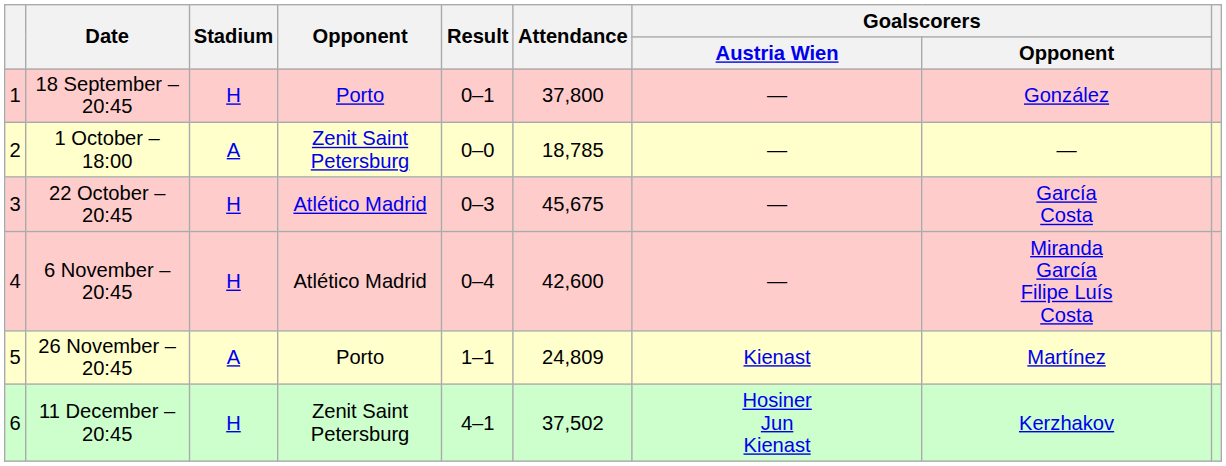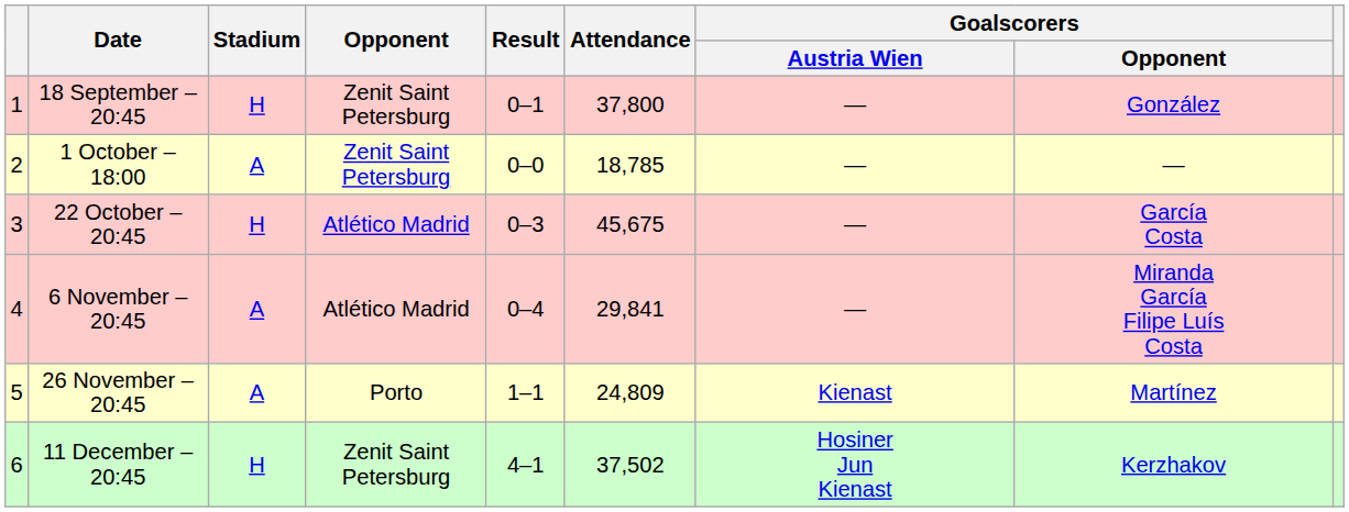 <table class="wikitable" Style="text-align: center;font-size:90%">
 <tr>
 <th rowspan="2"></th>
 <th rowspan="2">Date</th>
 <th rowspan="2">Stadium</th>
 <th rowspan="2">Opponent</th>
 <th rowspan="2">Result</th>
 <th rowspan="2">Attendance</th>
 <th colspan="2">Goalscorers</th>
 <th rowspan="2"></th>
 </tr>
 <tr>
 <th style="width:200px"><a href='#'>Austria Wien</a></th>
 <th style="width:200px">Opponent</th>
 </tr>
 <tr style="background:#fcc">
 <td>1</td>
 <td>18 September – 20:45</td>
 <td><a href='#'>H</a></td>
-<td><a href='#'>Porto</a></td>
+<td>Zenit Saint Petersburg</td>
 <td>0–1</td>
 <td>37,800</td>
 <td>—</td>
 <td><a href='#'>González</a> </td>
 <td></td>
 </tr>
 <tr style="background:#ffc">
 <td>2</td>
 <td>1 October – 18:00</td>
 <td><a href='#'>A</a></td>
 <td><a href='#'>Zenit Saint Petersburg</a></td>
 <td>0–0</td>
 <td>18,785</td>
 <td>—</td>
 <td>—</td>
 <td></td>
 </tr>
 <tr style="background:#fcc">
 <td>3</td>
 <td>22 October – 20:45</td>
 <td><a href='#'>H</a></td>
 <td><a href='#'>Atlético Madrid</a></td>
 <td>0–3</td>
 <td>45,675</td>
 <td>—</td>
 <td><a href='#'>García</a> <br><a href='#'>Costa</a> </td>
 <td></td>
 </tr>
 <tr style="background:#fcc">
 <td>4</td>
 <td>6 November – 20:45</td>
-<td><a href='#'>H</a></td>
+<td><a href='#'>A</a></td>
 <td>Atlético Madrid</td>
 <td>0–4</td>
-<td>42,600</td>
+<td>29,841</td>
 <td>—</td>
 <td><a href='#'>Miranda</a> <br><a href='#'>García</a> <br><a href='#'>Filipe Luís</a> <br><a href='#'>Costa</a> </td>
 <td></td>
 </tr>
 <tr style="background:#ffc">
 <td>5</td>
 <td>26 November – 20:45</td>
 <td><a href='#'>A</a></td>
 <td>Porto</td>
 <td>1–1</td>
 <td>24,809</td>
 <td><a href='#'>Kienast</a> </td>
 <td><a href='#'>Martínez</a> </td>
 <td></td>
 </tr>
 <tr style="background:#cfc">
 <td>6</td>
 <td>11 December – 20:45</td>
 <td><a href='#'>H</a></td>
 <td>Zenit Saint Petersburg</td>
 <td>4–1</td>
 <td>37,502</td>
 <td><a href='#'>Hosiner</a> <br><a href='#'>Jun</a> <br><a href='#'>Kienast</a> </td>
 <td><a href='#'>Kerzhakov</a> </td>
 <td></td>
 </tr>
 </table>
